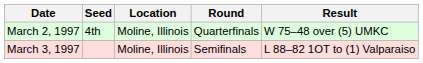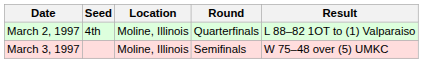 <table class="wikitable">
 <tr>
 <th>Date</th>
 <th>Seed</th>
 <th>Location</th>
 <th>Round</th>
 <th>Result</th>
 </tr>
 <tr style="background:#ddffdd; ">
 <td>March 2, 1997</td>
 <td>4th</td>
 <td>Moline, Illinois</td>
 <td>Quarterfinals</td>
-<td>W 75–48 over (5) UMKC</td>
+<td>L 88–82 1OT to (1) Valparaiso</td>
 </tr>
 <tr style="background:#ffdddd; ">
 <td>March 3, 1997</td>
 <td></td>
 <td>Moline, Illinois</td>
 <td>Semifinals</td>
-<td>L 88–82 1OT to (1) Valparaiso</td>
+<td>W 75–48 over (5) UMKC</td>
 </tr>
 </table>
